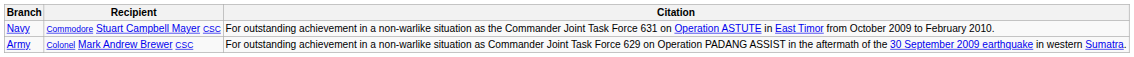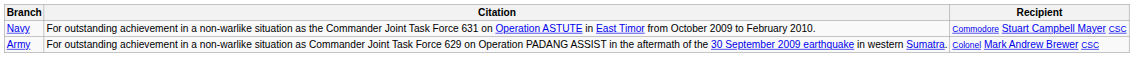 <table class="wikitable" style="font-size:95%;">
 <tr>
 <th>Branch</th>
+<th>Citation</th>
 <th>Recipient</th>
-<th>Citation</th>
 </tr>
 <tr>
 <td><a href='#'>Navy</a></td>
+<td>For outstanding achievement in a non-warlike situation as the Commander Joint Task Force 631 on <a href='#'>Operation ASTUTE</a> in <a href='#'>East Timor</a> from October 2009 to February 2010.</td>
 <td><small><a href='#'>Commodore</a></small> <a href='#'>Stuart Campbell Mayer</a> <small><a href='#'>CSC</a></small></td>
-<td>For outstanding achievement in a non-warlike situation as the Commander Joint Task Force 631 on <a href='#'>Operation ASTUTE</a> in <a href='#'>East Timor</a> from October 2009 to February 2010.</td>
 </tr>
 <tr>
 <td><a href='#'>Army</a></td>
+<td>For outstanding achievement in a non-warlike situation as Commander Joint Task Force 629 on Operation PADANG ASSIST in the aftermath of the <a href='#'>30 September 2009 earthquake</a> in western <a href='#'>Sumatra</a>.</td>
 <td><small><a href='#'>Colonel</a></small> <a href='#'>Mark Andrew Brewer</a> <small><a href='#'>CSC</a></small></td>
-<td>For outstanding achievement in a non-warlike situation as Commander Joint Task Force 629 on Operation PADANG ASSIST in the aftermath of the <a href='#'>30 September 2009 earthquake</a> in western <a href='#'>Sumatra</a>.</td>
 </tr>
 </table>
